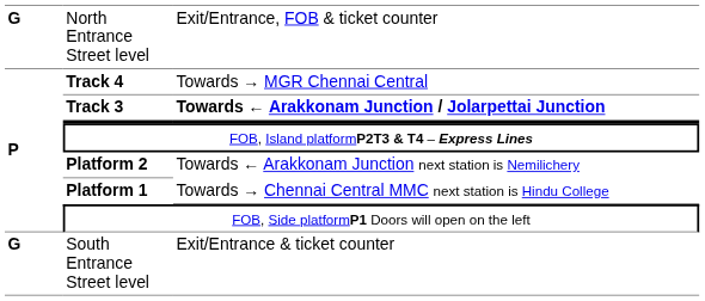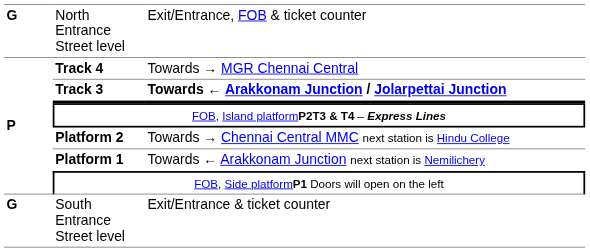 <table cellpadding="3" cellspacing="0" border="0">
 <tr>
 <td valign="top" width="50" style="border-top:solid 1px gray;border-bottom:solid 1px gray;"><strong>G</strong></td>
 <td valign="top" width="100" style="border-top:solid 1px gray;border-bottom:solid 1px gray;">North Entrance Street level</td>
 <td valign="top" width="390" style="border-top:solid 1px gray;border-bottom:solid 1px gray;">Exit/Entrance, <a href='#'>FOB</a> & ticket counter</td>
 </tr>
 <tr>
 <td rowspan="6" style="border-bottom:solid 1px gray;" width="50" valign="center"><strong>P</strong></td>
 <td width="100" style="border-bottom:solid 1px gray;"><span><strong>Track 4</strong></span></td>
 <td width="500" style="border-bottom:solid 1px gray;">Towards → <a href='#'>MGR Chennai Central</a></td>
 </tr>
 <tr>
 <td width="100" style="border-bottom:solid 3px black;"><span><strong>Track 3</strong></span></td>
 <td width="500" style="border-bottom:solid 3px black;"><strong>Towards ← <a href='#'>Arakkonam Junction</a> / <a href='#'>Jolarpettai Junction</a></strong></td>
 </tr>
 <tr>
 <td colspan="2" style="border-top:solid 2px black;border-right:solid 2px black;border-left:solid 2px black;border-bottom:solid 2px black;text-align:center;"><a href='#'><small>FOB</small></a><small>, <a href='#'>Island platform</a><strong>P2</strong><strong>T3 & T4</strong> – <strong><em>Express Lines</em></strong></small></td>
 </tr>
 <tr>
 <td width="100" style="border-bottom:solid 1px gray;"><span><strong>Platform 2</strong></span></td>
-<td style="border-bottom:solid 1px white;" width="500">Towards ← <a href='#'>Arakkonam Junction</a> <small>next station is <a href='#'>Nemilichery</a></small></td>
+<td style="border-bottom:solid 1px gray;" width="500">Towards → <a href='#'>Chennai Central MMC</a> <small>next station is <a href='#'>Hindu College</a></small></td>
 </tr>
 <tr>
 <td width="100" style="border-bottom:solid 1px white;"><span><strong>Platform 1</strong></span></td>
-<td style="border-bottom:solid 1px gray;" width="500">Towards → <a href='#'>Chennai Central MMC</a> <small>next station is <a href='#'>Hindu College</a></small></td>
+<td style="border-bottom:solid 1px white;" width="500">Towards ← <a href='#'>Arakkonam Junction</a> <small>next station is <a href='#'>Nemilichery</a></small></td>
 </tr>
 <tr>
 <td colspan="2" width="100" style="border-top:solid 2px black;border-right:solid 2px black;border-left:solid 2px black;border-bottom:solid 1px gray;" align="center"><a href='#'><small>FOB</small></a><small>, <a href='#'>Side platform</a><strong>P1</strong> Doors will open on the left</small></td>
 </tr>
 <tr>
 <td style="border-bottom:solid 1px gray;" width="50" valign="top"><strong>G</strong></td>
 <td style="border-bottom:solid 1px gray;" width="50" valign="top">South Entrance Street level</td>
 <td style="border-bottom:solid 1px gray;" width="50" valign="top">Exit/Entrance & ticket counter</td>
 </tr>
 <tr>
 </tr>
 </table>
